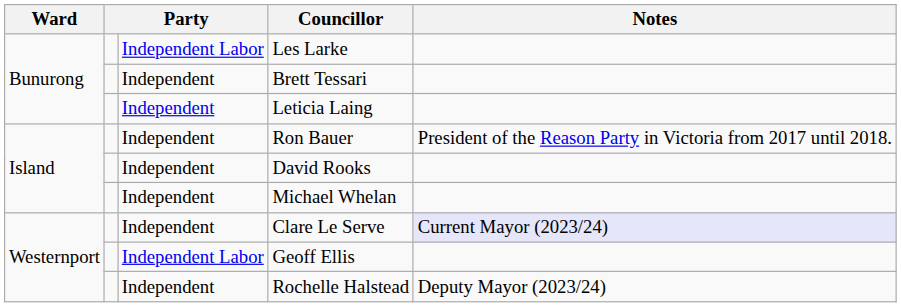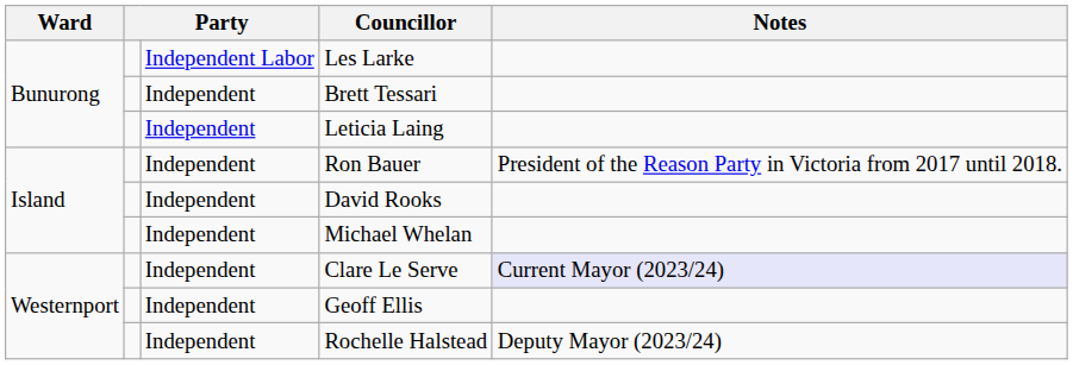 <table class="wikitable">
 <tr>
 <th>Ward</th>
 <th colspan="2">Party</th>
 <th>Councillor</th>
 <th>Notes</th>
 </tr>
 <tr>
 <td rowspan="3">Bunurong</td>
 <td> </td>
 <td><a href='#'>Independent Labor</a></td>
 <td>Les Larke</td>
 <td></td>
 </tr>
 <tr>
 <td> </td>
 <td>Independent</td>
 <td>Brett Tessari</td>
 </tr>
 <tr>
 <td> </td>
 <td><a href='#'>Independent</a></td>
 <td>Leticia Laing</td>
 <td></td>
 </tr>
 <tr>
 <td rowspan="3">Island</td>
 <td> </td>
 <td>Independent</td>
 <td>Ron Bauer</td>
 <td>President of the <a href='#'>Reason Party</a> in Victoria from 2017 until 2018.</td>
 </tr>
 <tr>
 <td> </td>
 <td>Independent</td>
 <td>David Rooks</td>
 <td></td>
 </tr>
 <tr>
 <td> </td>
 <td>Independent</td>
 <td>Michael Whelan</td>
 <td></td>
 </tr>
 <tr>
 <td rowspan="3">Westernport</td>
 <td> </td>
 <td>Independent</td>
 <td>Clare Le Serve</td>
 <td style="background: lavender;">Current Mayor (2023/24)</td>
 </tr>
 <tr>
 <td> </td>
-<td><a href='#'>Independent Labor</a></td>
+<td>Independent</td>
 <td>Geoff Ellis</td>
 <td></td>
 </tr>
 <tr>
 <td> </td>
 <td>Independent</td>
 <td>Rochelle Halstead</td>
 <td>Deputy Mayor (2023/24)</td>
 </tr>
 </table>
